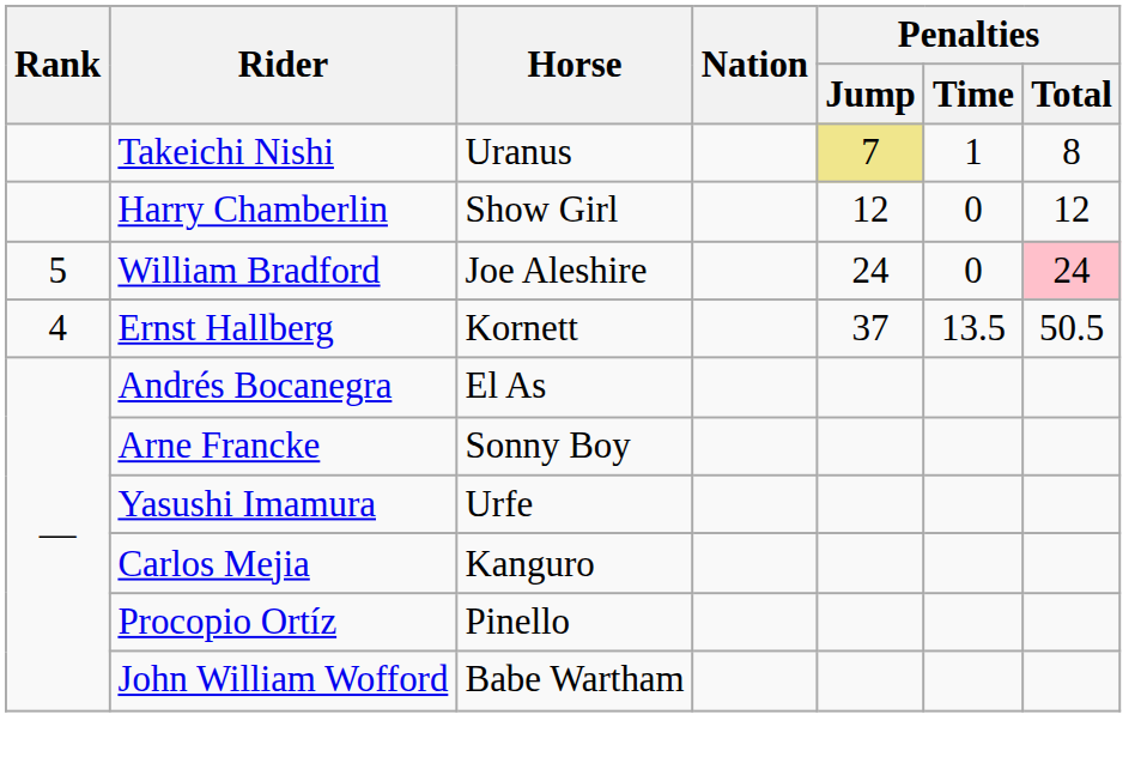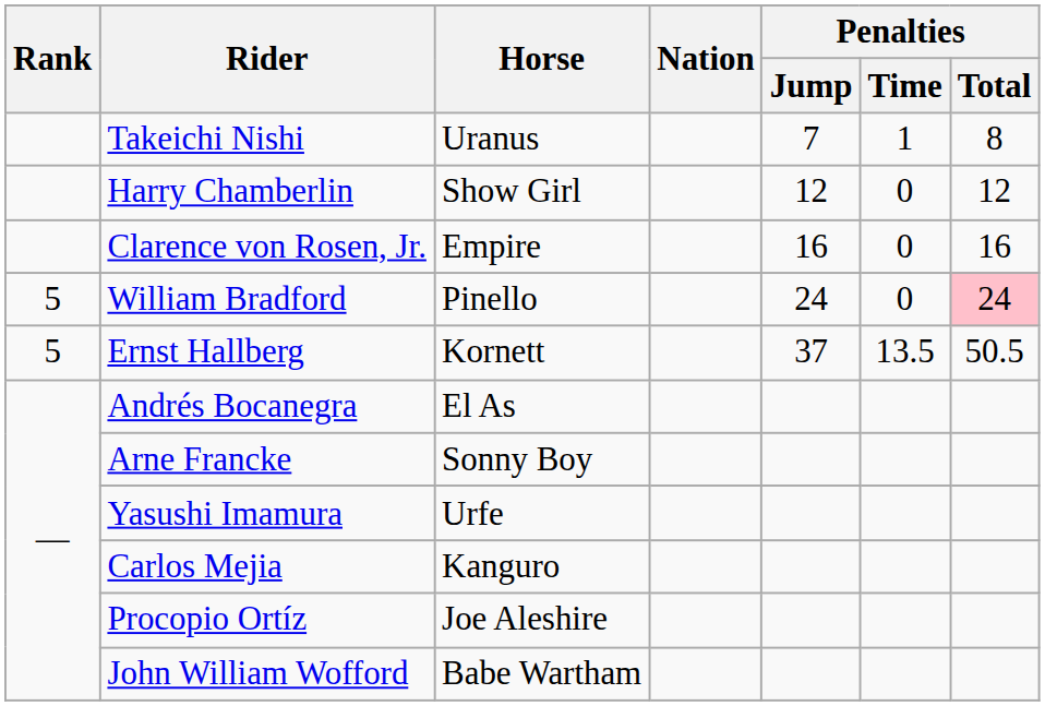 <table class="wikitable sortable" style="text-align:center">
 <tr>
 <th rowspan="2">Rank</th>
 <th rowspan="2">Rider</th>
 <th rowspan="2">Horse</th>
 <th rowspan=2>Nation</th>
 <th colspan="3" class="unsortable">Penalties</th>
 </tr>
 <tr>
 <th>Jump</th>
 <th>Time</th>
 <th>Total</th>
 </tr>
 <tr>
 <td></td>
 <td align=left><a href='#'>Takeichi Nishi</a></td>
 <td align=left>Uranus</td>
 <td align=left></td>
-<td style="background: khaki;">7</td>
+<td>7</td>
 <td>1</td>
 <td>8</td>
 </tr>
 <tr>
 <td></td>
 <td align=left><a href='#'>Harry Chamberlin</a></td>
 <td align=left>Show Girl</td>
 <td align=left></td>
 <td>12</td>
 <td>0</td>
 <td>12</td>
 </tr>
 <tr>
+<td></td>
+<td align=left><a href='#'>Clarence von Rosen, Jr.</a></td>
+<td align=left>Empire</td>
+<td align=left></td>
+<td>16</td>
+<td>0</td>
+<td>16</td>
+</tr>
+<tr>
 <td>5</td>
 <td align=left><a href='#'>William Bradford</a></td>
-<td align=left>Joe Aleshire</td>
+<td align=left>Pinello</td>
 <td align=left></td>
 <td>24</td>
 <td>0</td>
 <td style="background: pink;">24</td>
 </tr>
 <tr>
-<td>4</td>
+<td>5</td>
 <td align=left><a href='#'>Ernst Hallberg</a></td>
 <td align=left>Kornett</td>
 <td align=left></td>
 <td>37</td>
 <td>13.5</td>
 <td>50.5</td>
 </tr>
 <tr>
 <td rowspan=6>—</td>
 <td align=left><a href='#'>Andrés Bocanegra</a></td>
 <td align=left>El As</td>
 <td align=left></td>
 <td data-sort-value=9:99:99.9></td>
 <td data-sort-value=9:99:99.9></td>
 <td data-sort-value=9:99:99.9></td>
 </tr>
 <tr>
 <td align=left><a href='#'>Arne Francke</a></td>
 <td align=left>Sonny Boy</td>
 <td align=left></td>
 <td data-sort-value=9:99:99.9></td>
 <td data-sort-value=9:99:99.9></td>
 <td data-sort-value=9:99:99.9></td>
 </tr>
 <tr>
 <td align=left><a href='#'>Yasushi Imamura</a></td>
 <td align=left>Urfe</td>
 <td align=left></td>
 <td data-sort-value=9:99:99.9></td>
 <td data-sort-value=9:99:99.9></td>
 <td data-sort-value=9:99:99.9></td>
 </tr>
 <tr>
 <td align=left><a href='#'>Carlos Mejia</a></td>
 <td align=left>Kanguro</td>
 <td align=left></td>
 <td data-sort-value=9:99:99.9></td>
 <td data-sort-value=9:99:99.9></td>
 <td data-sort-value=9:99:99.9></td>
 </tr>
 <tr>
 <td align=left><a href='#'>Procopio Ortíz</a></td>
-<td align=left>Pinello</td>
+<td align=left>Joe Aleshire</td>
 <td align=left></td>
 <td data-sort-value=9:99:99.9></td>
 <td data-sort-value=9:99:99.9></td>
 <td data-sort-value=9:99:99.9></td>
 </tr>
 <tr>
 <td align=left><a href='#'>John William Wofford</a></td>
 <td align=left>Babe Wartham</td>
 <td align=left></td>
 <td data-sort-value=9:99:99.9></td>
 <td data-sort-value=9:99:99.9></td>
 <td data-sort-value=9:99:99.9></td>
 </tr>
 </table>
